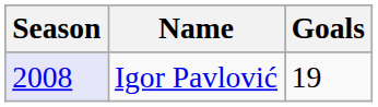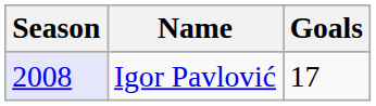 <table class="wikitable">
 <tr>
 <th>Season</th>
 <th>Name</th>
 <th>Goals</th>
 </tr>
 <tr>
 <td style="background: lavender;"><a href='#'>2008</a></td>
 <td> <a href='#'>Igor Pavlović</a></td>
-<td>19</td>
+<td>17</td>
 </tr>
 </table>
